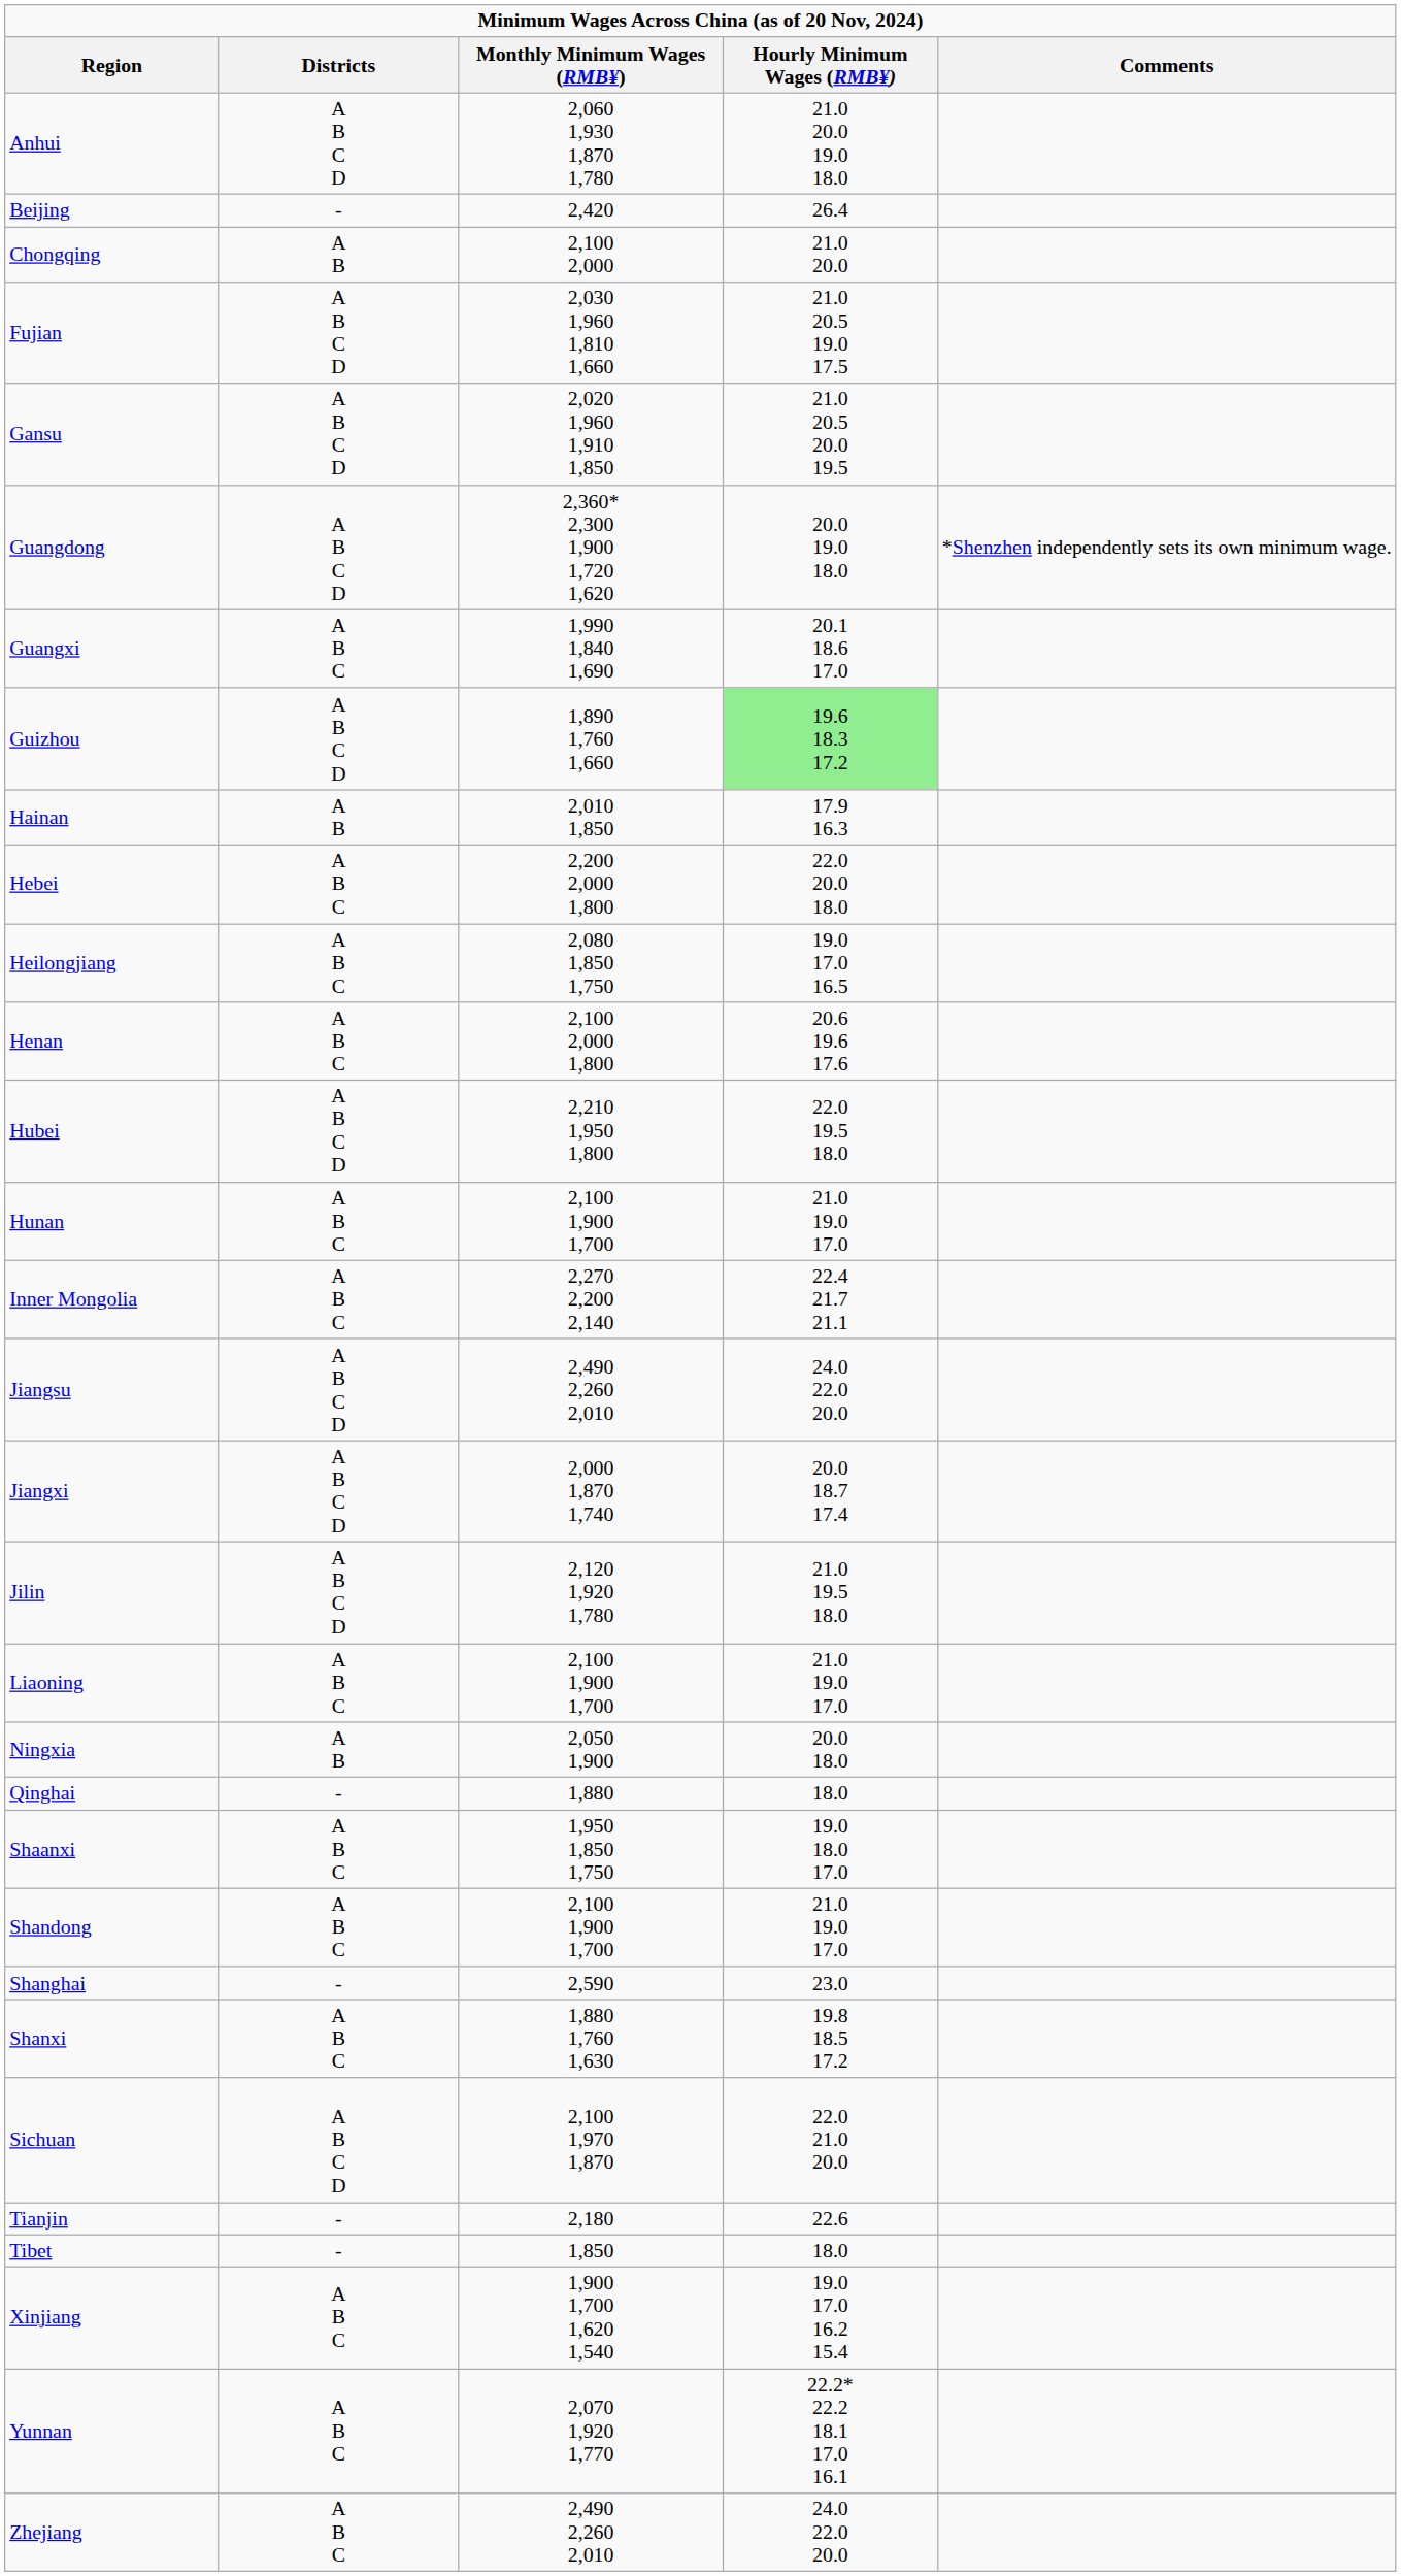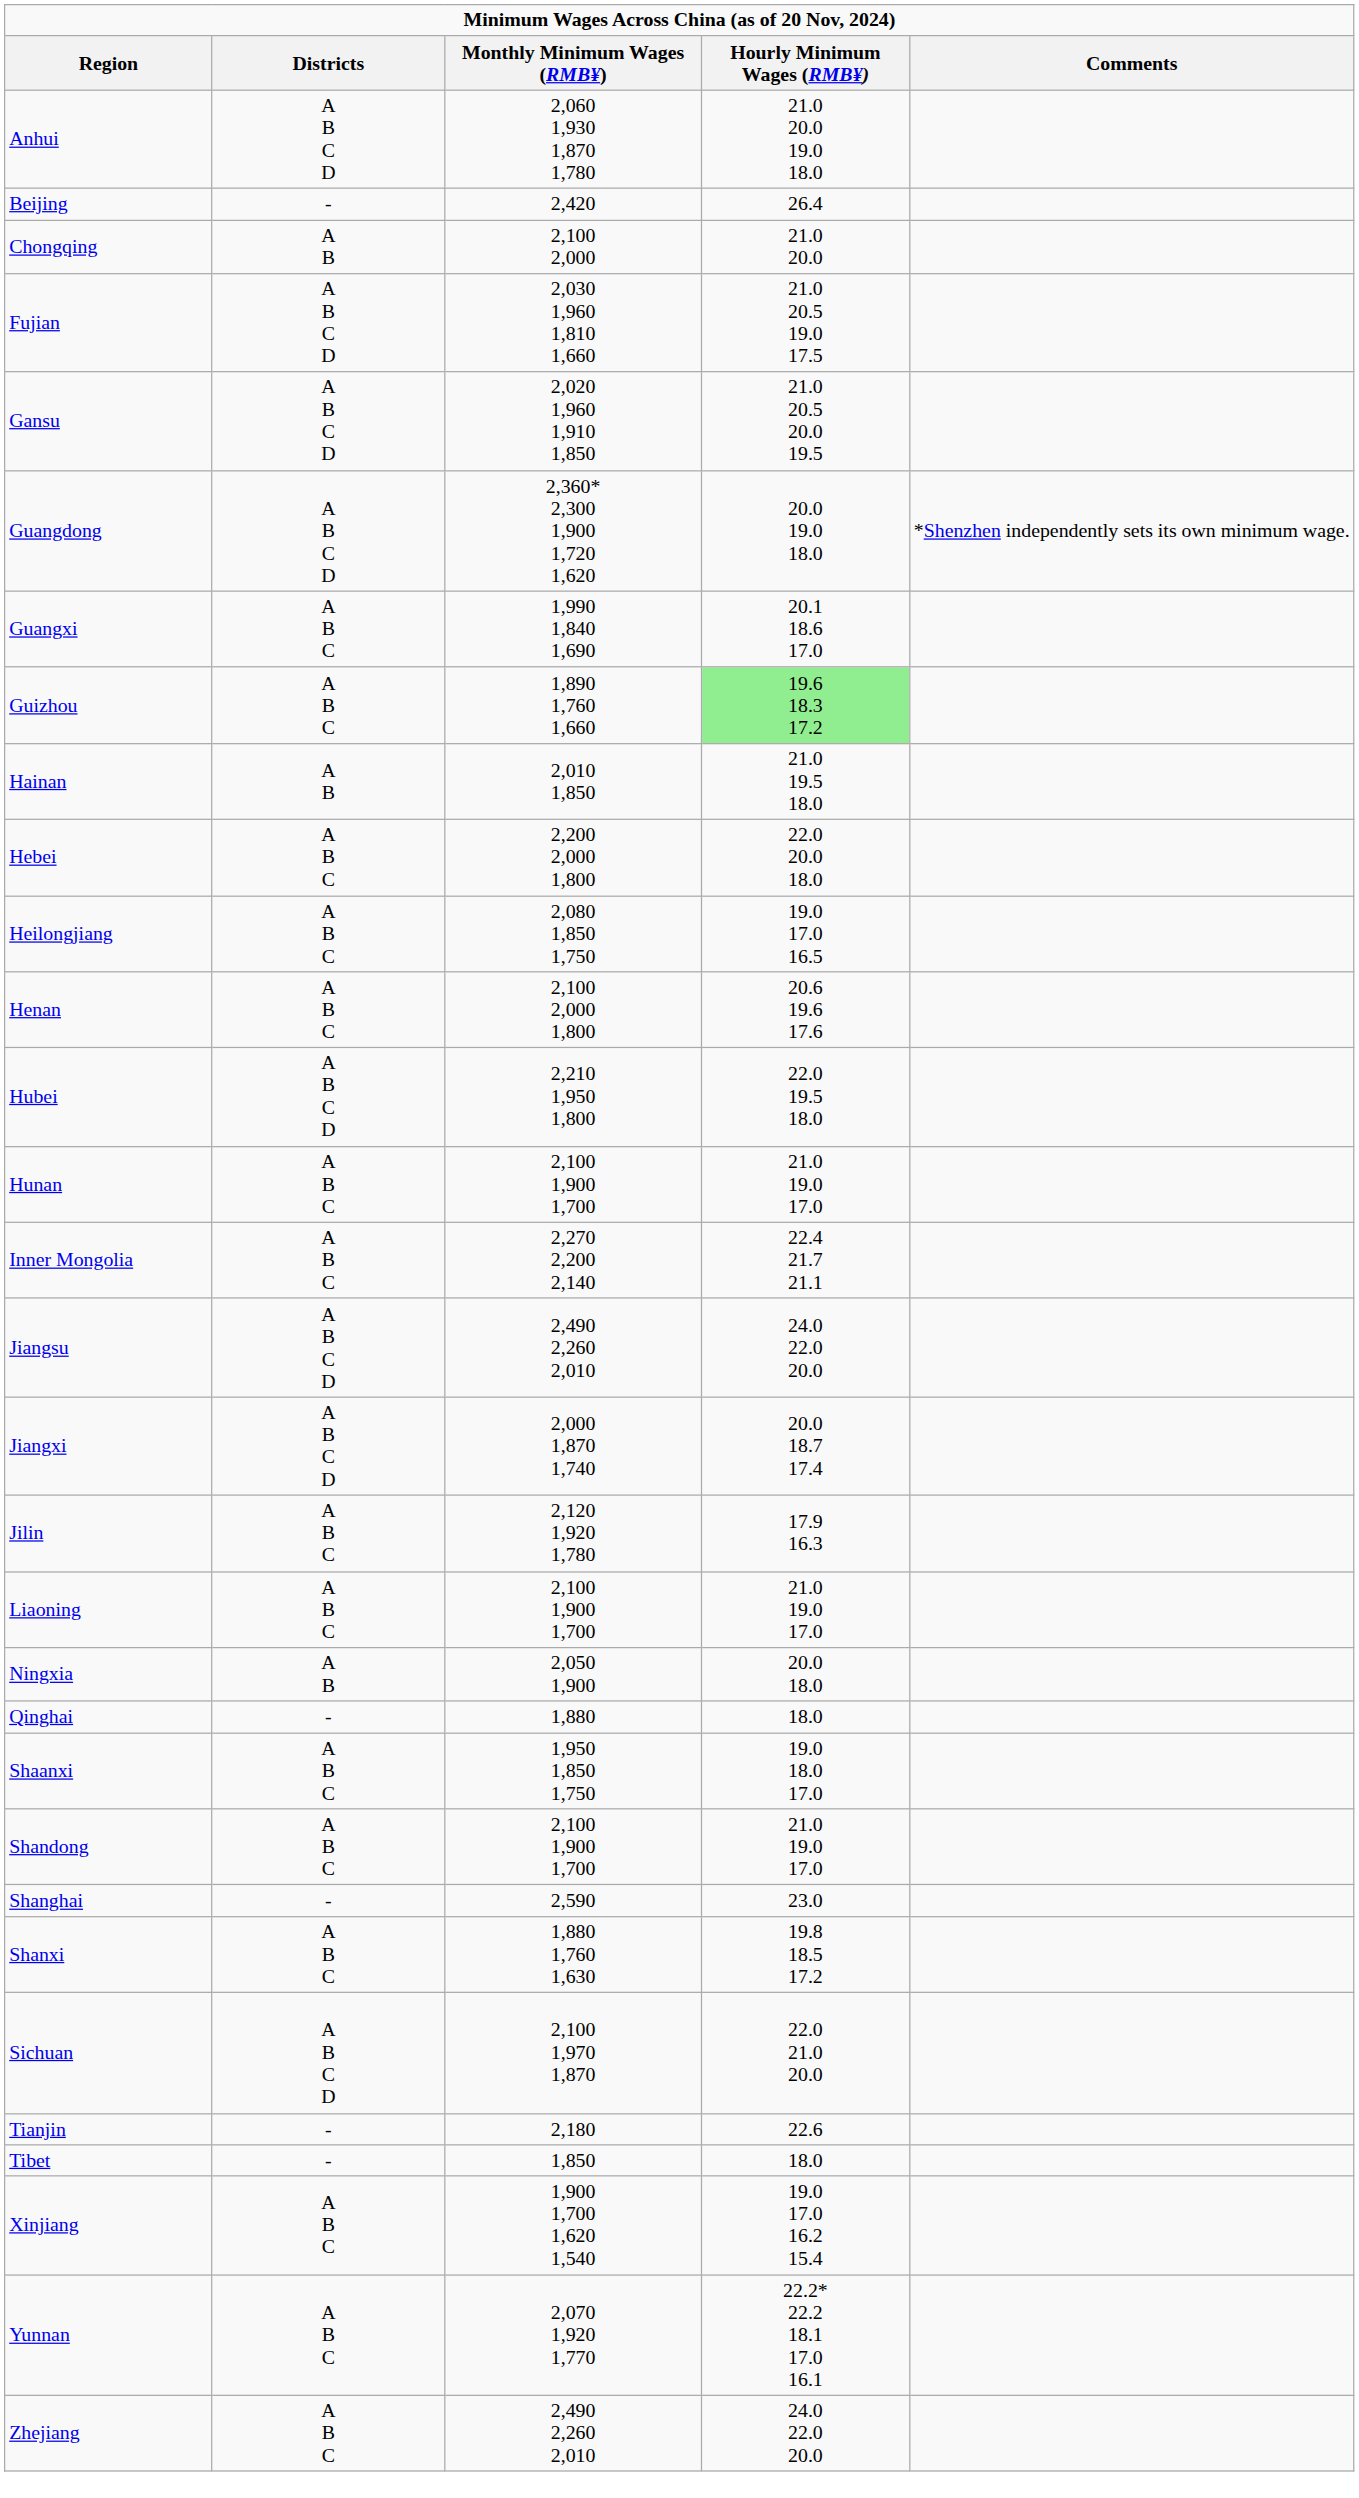 <table class="wikitable sortable">
 <tr>
 <td colspan="5" style="text-align:center;"><strong>Minimum Wages Across China (as of 20 Nov, 2024)</strong></td>
 </tr>
 <tr>
 <th style="width:160px;">Region</th>
 <th style="width:180px;">Districts</th>
 <th style="width:200px;">Monthly Minimum Wages (<em><a href='#'>RMB¥</a></em>)</th>
 <th style="width:160px">Hourly Minimum Wages (<em><a href='#'>RMB¥</a>)</em></th>
 <th class="sortable">Comments</th>
 </tr>
 <tr>
 <td><a href='#'>Anhui</a></td>
 <td align=center>A<br>B<br>C<br>D</td>
 <td align=center>2,060<br> 1,930<br> 1,870<br> 1,780<br></td>
 <td align=center>21.0<br>20.0<br>19.0<br>18.0</td>
 <td></td>
 </tr>
 <tr>
 <td><a href='#'>Beijing</a></td>
 <td align=center>-</td>
 <td align=center>2,420</td>
 <td align=center>26.4</td>
 <td></td>
 </tr>
 <tr>
 <td><a href='#'>Chongqing</a></td>
 <td align=center>A<br>B</td>
 <td align=center>2,100<br>2,000</td>
 <td align=center>21.0<br>20.0</td>
 <td></td>
 </tr>
 <tr>
 <td><a href='#'>Fujian</a></td>
 <td align=center>A<br>B<br>C<br>D</td>
 <td align=center>2,030<br>1,960<br>1,810<br>1,660</td>
 <td align=center>21.0<br>20.5<br>19.0<br>17.5</td>
 <td></td>
 </tr>
 <tr>
 <td><a href='#'>Gansu</a></td>
 <td align=center>A<br>B<br>C<br>D</td>
 <td align=center>2,020<br>1,960<br>1,910<br>1,850</td>
 <td align=center>21.0<br>20.5<br>20.0<br>19.5</td>
 <td></td>
 </tr>
 <tr>
 <td><a href='#'>Guangdong</a></td>
 <td align=center><br>A<br>B<br>C<br> D</td>
 <td align=center>2,360*<br>2,300<br>1,900<br>1,720<br>1,620</td>
 <td align=center>20.0<br>19.0<br>18.0</td>
 <td>*<a href='#'>Shenzhen</a> independently sets its own minimum wage.</td>
 </tr>
 <tr>
 <td><a href='#'>Guangxi</a></td>
 <td align=center>A<br>B<br>C</td>
 <td align=center>1,990<br>1,840<br>1,690</td>
 <td align=center>20.1<br>18.6<br>17.0</td>
 <td></td>
 </tr>
 <tr>
 <td><a href='#'>Guizhou</a></td>
-<td align=center>A<br>B<br>C<br>D</td>
+<td align=center>A<br>B<br>C</td>
 <td align=center>1,890<br>1,760<br>1,660</td>
 <td align=center style="background: lightgreen;">19.6<br>18.3<br>17.2</td>
 <td></td>
 </tr>
 <tr>
 <td><a href='#'>Hainan</a></td>
 <td align=center>A<br>B</td>
 <td align=center>2,010<br>1,850</td>
-<td align=center>17.9<br>16.3</td>
+<td align="center">21.0<br>19.5<br>18.0</td>
 <td></td>
 </tr>
 <tr>
 <td><a href='#'>Hebei</a></td>
 <td align=center>A<br>B<br>C</td>
 <td style="text-align:center;">2,200<br>2,000<br>1,800</td>
 <td style="text-align:center;">22.0<br>20.0<br>18.0</td>
 <td></td>
 </tr>
 <tr>
 <td><a href='#'>Heilongjiang</a></td>
 <td align=center>A<br>B<br>C</td>
 <td align=center>2,080<br>1,850<br>1,750</td>
 <td align=center>19.0<br>17.0<br>16.5</td>
 <td></td>
 </tr>
 <tr>
 <td><a href='#'>Henan</a></td>
 <td align=center>A<br>B<br>C</td>
 <td style="text-align:center;">2,100<br>2,000<br>1,800</td>
 <td align=center>20.6<br>19.6<br>17.6</td>
 <td></td>
 </tr>
 <tr>
 <td><a href='#'>Hubei</a></td>
 <td align=center>A<br>B<br>C<br>D</td>
 <td align=center>2,210<br>1,950<br>1,800</td>
 <td align=center>22.0<br>19.5<br>18.0</td>
 <td></td>
 </tr>
 <tr>
 <td><a href='#'>Hunan</a></td>
 <td align=center>A<br>B<br>C</td>
 <td align=center>2,100<br>1,900<br>1,700</td>
 <td align=center>21.0<br>19.0<br>17.0</td>
 <td></td>
 </tr>
 <tr>
 <td><a href='#'>Inner Mongolia</a></td>
 <td align=center>A<br>B<br>C</td>
 <td align=center>2,270<br>2,200<br>2,140</td>
 <td align=center>22.4<br>21.7<br>21.1</td>
 <td></td>
 </tr>
 <tr>
 <td><a href='#'>Jiangsu</a></td>
 <td align=center>A<br>B<br>C<br>D</td>
 <td align=center>2,490<br>2,260<br>2,010</td>
 <td align=center>24.0<br>22.0<br>20.0</td>
 <td></td>
 </tr>
 <tr>
 <td><a href='#'>Jiangxi</a></td>
 <td align=center>A<br>B<br>C<br>D</td>
 <td style="text-align:center;">2,000<br>1,870<br>1,740</td>
 <td style="text-align:center;">20.0<br>18.7<br>17.4</td>
 <td></td>
 </tr>
 <tr>
 <td><a href='#'>Jilin</a></td>
-<td align=center>A<br>B<br>C<br>D</td>
+<td align=center>A<br>B<br>C</td>
 <td align=center>2,120<br>1,920<br>1,780</td>
-<td align="center">21.0<br>19.5<br>18.0</td>
+<td align=center>17.9<br>16.3</td>
 <td></td>
 </tr>
 <tr>
 <td><a href='#'>Liaoning</a></td>
 <td align=center>A<br>B<br>C</td>
 <td align="center">2,100<br>1,900<br>1,700</td>
 <td align="center">21.0<br>19.0<br>17.0</td>
 <td></td>
 </tr>
 <tr>
 <td><a href='#'>Ningxia</a></td>
 <td align=center>A<br>B</td>
 <td align="center">2,050<br>1,900</td>
 <td align="center">20.0<br>18.0</td>
 <td></td>
 </tr>
 <tr>
 <td><a href='#'>Qinghai</a></td>
 <td align=center>-</td>
 <td align=center>1,880</td>
 <td align=center>18.0</td>
 <td></td>
 </tr>
 <tr>
 <td><a href='#'>Shaanxi</a></td>
 <td align=center>A<br>B<br>C</td>
 <td align=center>1,950<br>1,850<br>1,750</td>
 <td align=center>19.0<br>18.0<br>17.0</td>
 <td></td>
 </tr>
 <tr>
 <td><a href='#'>Shandong</a></td>
 <td align=center>A<br>B<br>C</td>
 <td align=center>2,100<br>1,900<br>1,700</td>
 <td align=center>21.0<br>19.0<br>17.0</td>
 <td></td>
 </tr>
 <tr>
 <td><a href='#'>Shanghai</a></td>
 <td align=center>-</td>
 <td align=center>2,590</td>
 <td align=center>23.0</td>
 <td></td>
 </tr>
 <tr>
 <td><a href='#'>Shanxi</a></td>
 <td align=center>A<br>B<br>C</td>
 <td align=center>1,880<br>1,760<br>1,630</td>
 <td align=center>19.8<br>18.5<br>17.2</td>
 <td></td>
 </tr>
 <tr>
 <td><a href='#'>Sichuan</a></td>
 <td align=center><br>A<br>B<br>C<br> D</td>
 <td align=center>2,100<br>1,970<br>1,870</td>
 <td align=center>22.0<br>21.0<br>20.0</td>
 <td></td>
 </tr>
 <tr>
 <td><a href='#'>Tianjin</a></td>
 <td align=center>-</td>
 <td align=center>2,180</td>
 <td align=center>22.6</td>
 <td></td>
 </tr>
 <tr>
 <td><a href='#'>Tibet</a></td>
 <td align=center>-</td>
 <td align=center>1,850</td>
 <td align=center>18.0</td>
 <td></td>
 </tr>
 <tr>
 <td><a href='#'>Xinjiang</a></td>
 <td align=center>A<br>B<br>C</td>
 <td align=center>1,900<br>1,700<br>1,620<br>1,540</td>
 <td align=center>19.0<br>17.0<br>16.2<br>15.4</td>
 <td></td>
 </tr>
 <tr>
 <td><a href='#'>Yunnan</a></td>
 <td align=center>A<br>B<br>C</td>
 <td align=center>2,070<br>1,920<br>1,770</td>
 <td align=center>22.2*<br>22.2<br>18.1<br>17.0<br>16.1</td>
 <td></td>
 </tr>
 <tr>
 <td><a href='#'>Zhejiang</a></td>
 <td align=center>A<br>B<br>C</td>
 <td align=center>2,490<br>2,260<br>2,010</td>
 <td align=center>24.0<br>22.0<br>20.0</td>
 <td></td>
 </tr>
 </table>
